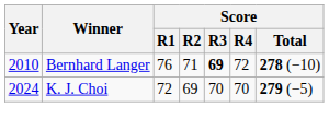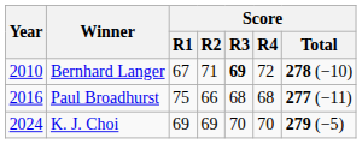 <table class="wikitable">
 <tr>
 <th rowspan=2>Year</th>
 <th rowspan=2>Winner</th>
 <th colspan=5>Score</th>
 </tr>
 <tr>
 <th>R1</th>
 <th>R2</th>
 <th>R3</th>
 <th>R4</th>
 <th>Total</th>
 </tr>
 <tr>
 <td><a href='#'>2010</a></td>
 <td> <a href='#'>Bernhard Langer</a> </td>
-<td>76</td>
+<td>67</td>
 <td>71</td>
 <td><strong>69</strong></td>
 <td>72</td>
 <td><strong>278</strong> (−10)</td>
 </tr>
 <tr>
+<td><a href='#'>2016</a></td>
+<td> <a href='#'>Paul Broadhurst</a> </td>
+<td>75</td>
+<td>66</td>
+<td>68</td>
+<td>68</td>
+<td><strong>277</strong> (−11)</td>
+</tr>
+<tr>
 <td><a href='#'>2024</a></td>
 <td> <a href='#'>K. J. Choi</a></td>
-<td>72</td>
+<td>69</td>
 <td>69</td>
 <td>70</td>
 <td>70</td>
 <td><strong>279</strong> (−5)</td>
 </tr>
 </table>
